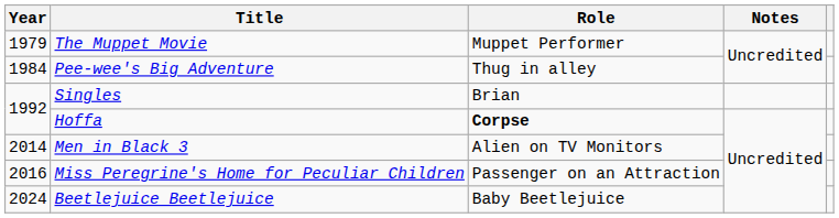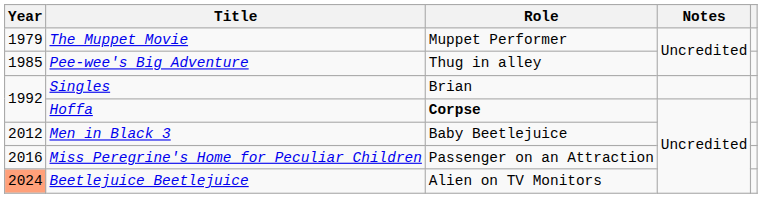 <table class="wikitable plainrowheaders" style="margin-right: 0;">
 <tr>
 <th>Year</th>
 <th>Title</th>
 <th>Role</th>
 <th>Notes</th>
 <th></th>
 </tr>
 <tr>
 <td>1979</td>
 <td><em><a href='#'>The Muppet Movie</a></em></td>
 <td>Muppet Performer</td>
 <td rowspan=2>Uncredited</td>
 <td></td>
 </tr>
 <tr>
-<td>1984</td>
+<td>1985</td>
 <td><em><a href='#'>Pee-wee's Big Adventure</a></em></td>
 <td>Thug in alley</td>
 <td></td>
 </tr>
 <tr>
 <td rowspan=2>1992</td>
 <td><em><a href='#'>Singles</a></em></td>
 <td>Brian</td>
 <td></td>
 <td></td>
 </tr>
 <tr>
 <td><em><a href='#'>Hoffa</a></em></td>
 <td><strong>Corpse</strong></td>
 <td rowspan=4>Uncredited</td>
 <td></td>
 </tr>
 <tr>
-<td>2014</td>
+<td>2012</td>
 <td><em><a href='#'>Men in Black 3</a></em></td>
-<td>Alien on TV Monitors</td>
+<td>Baby Beetlejuice</td>
 <td></td>
 </tr>
 <tr>
 <td>2016</td>
 <td><em><a href='#'>Miss Peregrine's Home for Peculiar Children</a></em></td>
 <td>Passenger on an Attraction</td>
 <td></td>
 </tr>
 <tr>
-<td>2024</td>
+<td style="background: lightsalmon;">2024</td>
 <td><em><a href='#'>Beetlejuice Beetlejuice</a></em></td>
-<td>Baby Beetlejuice</td>
+<td>Alien on TV Monitors</td>
 <td></td>
 </tr>
 </table>
